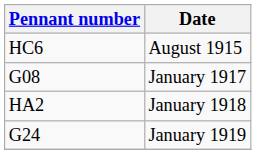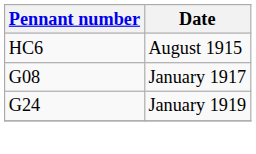 <table class="wikitable" style="text-align:left">
 <tr>
 <th><a href='#'>Pennant number</a></th>
 <th>Date</th>
 </tr>
 <tr>
 <td>HC6</td>
 <td>August 1915</td>
 </tr>
 <tr>
 <td>G08</td>
 <td>January 1917</td>
 </tr>
 <tr>
-<td>HA2</td>
-<td>January 1918</td>
-</tr>
-<tr>
 <td>G24</td>
 <td>January 1919</td>
 </tr>
 <tr>
 </tr>
 </table>
